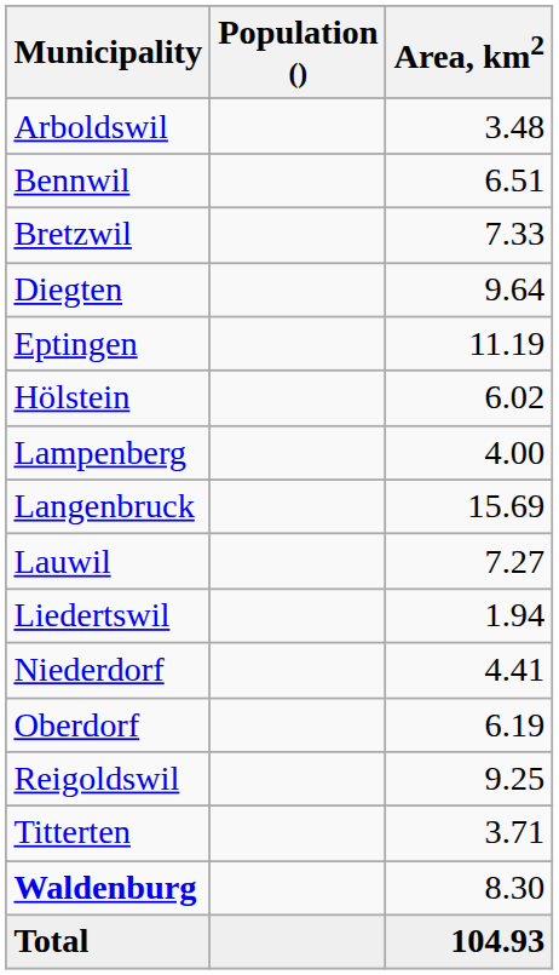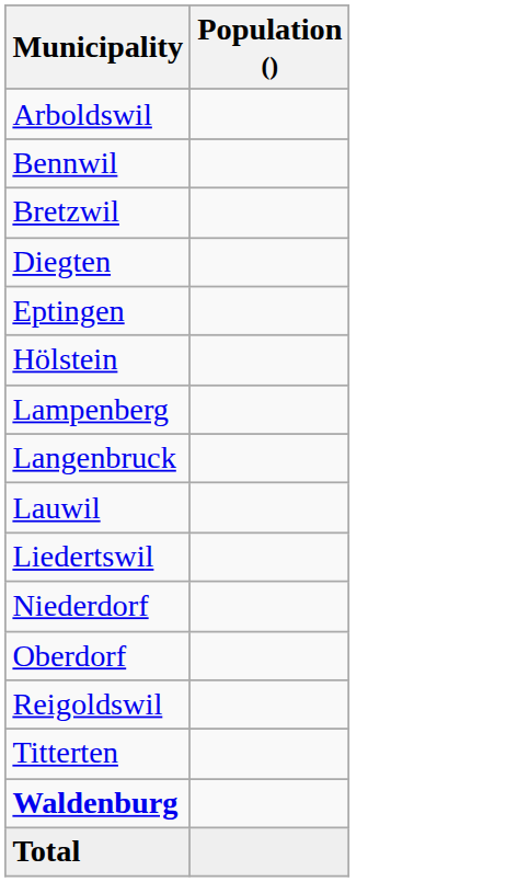 <table class="wikitable">
 <tr>
 <th>Municipality</th>
 <th>Population<br><small>()</small></th>
-<th>Area, km<sup>2</sup></th>
 </tr>
 <tr>
 <td><a href='#'>Arboldswil</a></td>
 <td align="center"></td>
-<td align="right">3.48</td>
 </tr>
 <tr>
 <td><a href='#'>Bennwil</a></td>
 <td align="center"></td>
-<td align="right">6.51</td>
 </tr>
 <tr>
 <td><a href='#'>Bretzwil</a></td>
 <td align="center"></td>
-<td align="right">7.33</td>
 </tr>
 <tr>
 <td><a href='#'>Diegten</a></td>
 <td align="center"></td>
-<td align="right">9.64</td>
 </tr>
 <tr>
 <td><a href='#'>Eptingen</a></td>
 <td align="center"></td>
-<td align="right">11.19</td>
 </tr>
 <tr>
 <td><a href='#'>Hölstein</a></td>
 <td align="center"></td>
-<td align="right">6.02</td>
 </tr>
 <tr>
 <td><a href='#'>Lampenberg</a></td>
 <td align="center"></td>
-<td align="right">4.00</td>
 </tr>
 <tr>
 <td><a href='#'>Langenbruck</a></td>
 <td align="center"></td>
-<td align="right">15.69</td>
 </tr>
 <tr>
 <td><a href='#'>Lauwil</a></td>
 <td align="center"></td>
-<td align="right">7.27</td>
 </tr>
 <tr>
 <td><a href='#'>Liedertswil</a></td>
 <td align="center"></td>
-<td align="right">1.94</td>
 </tr>
 <tr>
 <td><a href='#'>Niederdorf</a></td>
 <td align="center"></td>
-<td align="right">4.41</td>
 </tr>
 <tr>
 <td><a href='#'>Oberdorf</a></td>
 <td align="center"></td>
-<td align="right">6.19</td>
 </tr>
 <tr>
 <td><a href='#'>Reigoldswil</a></td>
 <td align="center"></td>
-<td align="right">9.25</td>
 </tr>
 <tr>
 <td><a href='#'>Titterten</a></td>
 <td align="center"></td>
-<td align="right">3.71</td>
 </tr>
 <tr>
 <td><strong><a href='#'>Waldenburg</a></strong></td>
 <td align="center"></td>
-<td align="right">8.30</td>
 </tr>
 <tr style="background-color:#EFEFEF;">
 <td align="left"><strong>Total</strong></td>
 <td align="center"><strong></strong></td>
-<td align="right"><strong>104.93</strong></td>
 </tr>
 </table>
